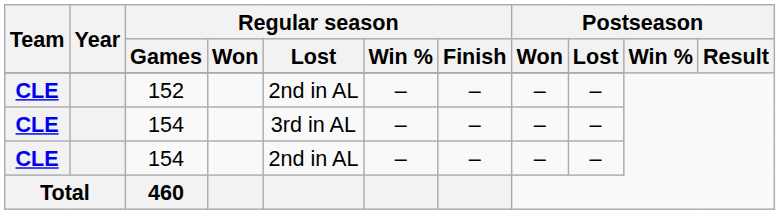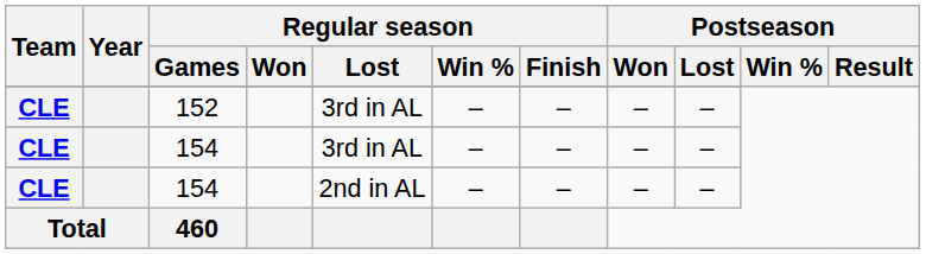 <table class="wikitable" style="font-size: 95%; text-align:center;">
 <tr>
 <th rowspan="2">Team</th>
 <th rowspan="2">Year</th>
 <th colspan="5">Regular season</th>
 <th colspan="4">Postseason</th>
 </tr>
 <tr>
 <th>Games</th>
 <th>Won</th>
 <th>Lost</th>
 <th>Win %</th>
 <th>Finish</th>
 <th>Won</th>
 <th>Lost</th>
 <th>Win %</th>
 <th>Result</th>
 </tr>
 <tr>
 </tr>
 <tr>
 <th><a href='#'>CLE</a></th>
 <th></th>
 <td>152</td>
 <td></td>
-<td>2nd in AL</td>
+<td>3rd in AL</td>
 <td>–</td>
 <td>–</td>
 <td>–</td>
 <td>–</td>
 </tr>
 <tr>
 <th><a href='#'>CLE</a></th>
 <th></th>
 <td>154</td>
 <td></td>
 <td>3rd in AL</td>
 <td>–</td>
 <td>–</td>
 <td>–</td>
 <td>–</td>
 </tr>
 <tr>
 <th><a href='#'>CLE</a></th>
 <th></th>
 <td>154</td>
 <td></td>
 <td>2nd in AL</td>
 <td>–</td>
 <td>–</td>
 <td>–</td>
 <td>–</td>
 </tr>
 <tr>
 <th colspan="2">Total</th>
 <th>460</th>
 <th></th>
 <th></th>
 <th></th>
 <th></th>
 </tr>
 </table>
